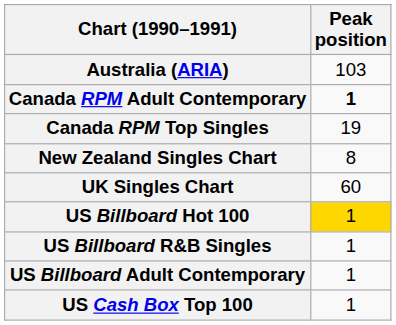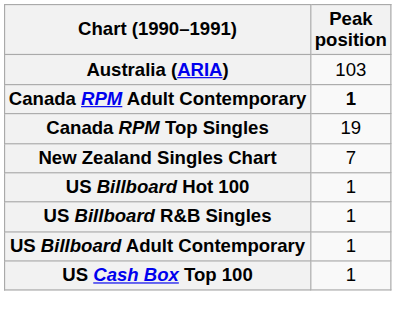 <table class="wikitable sortable plainrowheaders">
 <tr>
 <th>Chart (1990–1991)</th>
 <th>Peak<br>position</th>
 </tr>
 <tr>
 <th scope="row">Australia (<a href='#'>ARIA</a>)</th>
 <td style="text-align:center;">103</td>
 </tr>
 <tr>
 <th scope="row">Canada <em><a href='#'>RPM</a></em> Adult Contemporary</th>
 <td style="text-align:center;"><strong>1</strong></td>
 </tr>
 <tr>
 <th scope="row">Canada <em>RPM</em> Top Singles</th>
 <td style="text-align:center;">19</td>
 </tr>
 <tr>
 <th scope="row">New Zealand Singles Chart</th>
-<td align="center">8</td>
-</tr>
-<tr>
-<th scope="row">UK Singles Chart</th>
-<td align="center">60</td>
+<td align="center">7</td>
 </tr>
 <tr>
 <th scope="row">US <em>Billboard</em> Hot 100</th>
-<td align="center" style="background: gold;">1</td>
+<td align="center">1</td>
 </tr>
 <tr>
 <th scope="row">US <em>Billboard</em> R&B Singles</th>
 <td align="center">1</td>
 </tr>
 <tr>
 <th scope="row">US <em>Billboard</em> Adult Contemporary</th>
 <td align="center">1</td>
 </tr>
 <tr>
 <th scope="row">US <a href='#'><em>Cash Box</em></a> Top 100</th>
 <td align="center">1</td>
 </tr>
 </table>
